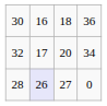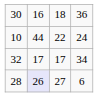 <table class="wikitable" style="margin-left:auto;margin-right:auto;text-align:center;width:8em;height:8em;table-layout:fixed;">
 <tr>
 <td>30</td>
 <td>16</td>
 <td>18</td>
 <td>36</td>
 </tr>
 <tr>
+<td>10</td>
+<td>44</td>
+<td>22</td>
+<td>24</td>
+</tr>
+<tr>
 <td>32</td>
 <td>17</td>
-<td>20</td>
+<td>17</td>
 <td>34</td>
 </tr>
 <tr>
 <td>28</td>
 <td style="background: lavender;">26</td>
 <td>27</td>
-<td>0</td>
+<td>6</td>
 </tr>
 </table>
